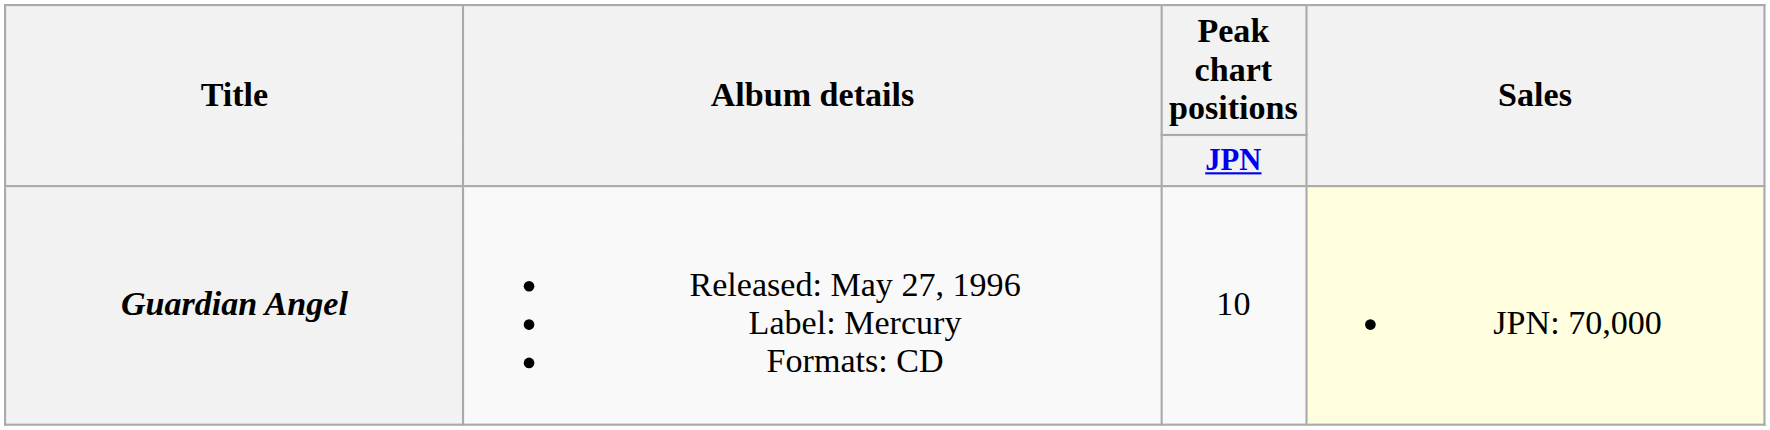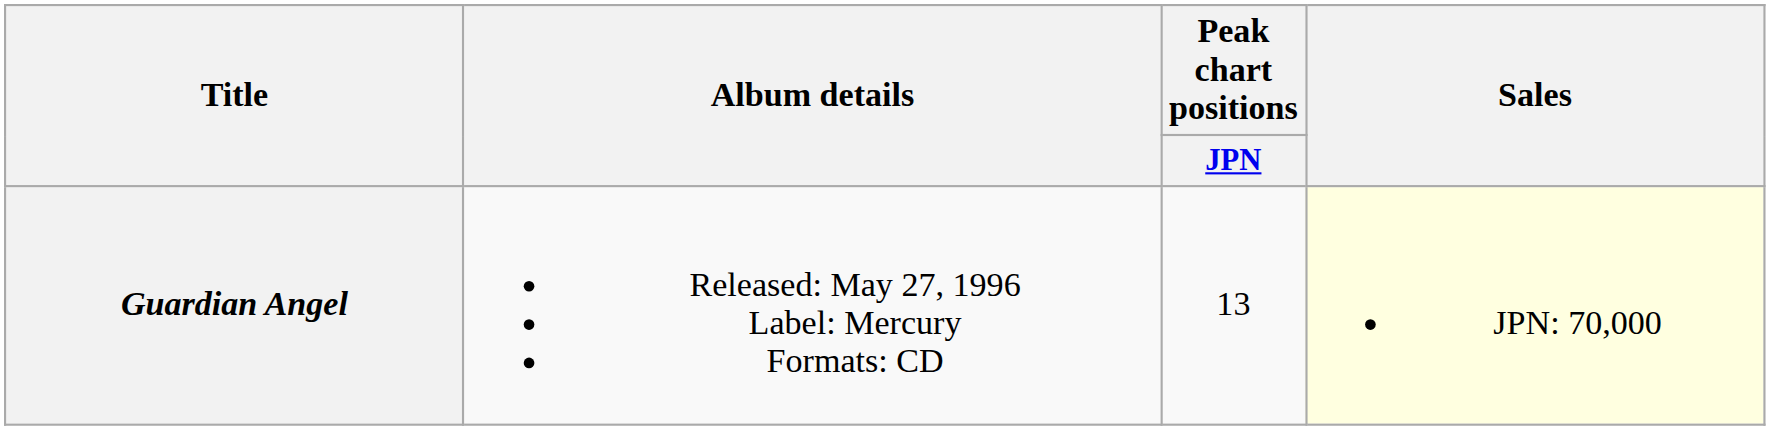 <table class="wikitable plainrowheaders" style="text-align:center;" border="1">
 <tr>
 <th scope="col" rowspan="2" style="width:13em;">Title</th>
 <th scope="col" rowspan="2" style="width:20em;">Album details</th>
 <th scope="col" colspan="1">Peak chart positions</th>
 <th scope="col" rowspan="2" style="width:13em;">Sales</th>
 </tr>
 <tr>
 <th scope="col" style="width:2.5em;font-size:90%;"><a href='#'>JPN</a></th>
 </tr>
 <tr>
 <th scope="row"><em>Guardian Angel</em></th>
 <td><br><ul><li>Released: May 27, 1996</li><li>Label: Mercury</li><li>Formats: CD</li></ul></td>
-<td>10</td>
+<td>13</td>
 <td style="background: lightyellow;"><br><ul><li>JPN: 70,000</li></ul></td>
 </tr>
 </table>
